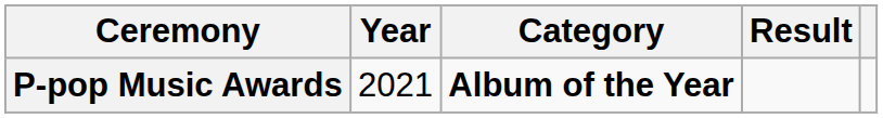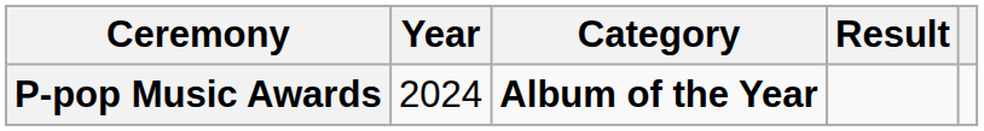 <table class="wikitable plainrowheaders">
 <tr>
 <th scope="col">Ceremony</th>
 <th scope="col">Year</th>
 <th scope="col">Category</th>
 <th scope="col">Result</th>
 <th scope="col"></th>
 </tr>
 <tr>
 <th scope="row">P-pop Music Awards</th>
-<td style="text-align:center">2021</td>
+<td style="text-align:center">2024</td>
 <td><strong>Album of the Year</strong></td>
 <td></td>
 <td style="text-align:center"></td>
 </tr>
 </table>
